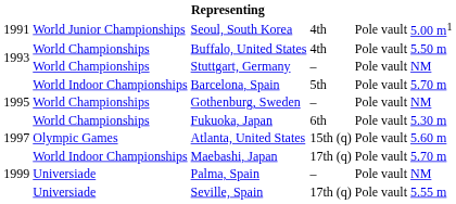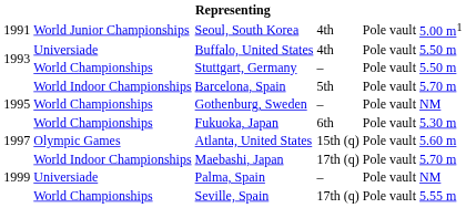 <table>
 <tr>
 <th colspan="6">Representing </th>
 </tr>
 <tr>
 <td>1991</td>
 <td><a href='#'>World Junior Championships</a></td>
 <td><a href='#'>Seoul, South Korea</a></td>
 <td>4th</td>
 <td>Pole vault</td>
 <td><a href='#'>5.00 m</a><sup>1</sup></td>
 </tr>
 <tr>
 <td rowspan=2>1993</td>
-<td><a href='#'>World Championships</a></td>
+<td><a href='#'>Universiade</a></td>
 <td><a href='#'>Buffalo, United States</a></td>
 <td>4th</td>
 <td>Pole vault</td>
 <td><a href='#'>5.50 m</a></td>
 </tr>
 <tr>
 <td><a href='#'>World Championships</a></td>
 <td><a href='#'>Stuttgart, Germany</a></td>
 <td>–</td>
 <td>Pole vault</td>
-<td><a href='#'>NM</a></td>
+<td><a href='#'>5.50 m</a></td>
 </tr>
 <tr>
 <td rowspan=3>1995</td>
 <td><a href='#'>World Indoor Championships</a></td>
 <td><a href='#'>Barcelona, Spain</a></td>
 <td>5th</td>
 <td>Pole vault</td>
 <td><a href='#'>5.70 m</a></td>
 </tr>
 <tr>
 <td><a href='#'>World Championships</a></td>
 <td><a href='#'>Gothenburg, Sweden</a></td>
 <td>–</td>
 <td>Pole vault</td>
 <td><a href='#'>NM</a></td>
 </tr>
 <tr>
 <td><a href='#'>World Championships</a></td>
 <td><a href='#'>Fukuoka, Japan</a></td>
 <td>6th</td>
 <td>Pole vault</td>
 <td><a href='#'>5.30 m</a></td>
 </tr>
 <tr>
 <td>1997</td>
 <td><a href='#'>Olympic Games</a></td>
 <td><a href='#'>Atlanta, United States</a></td>
 <td>15th (q)</td>
 <td>Pole vault</td>
 <td><a href='#'>5.60 m</a></td>
 </tr>
 <tr>
 <td rowspan=3>1999</td>
 <td><a href='#'>World Indoor Championships</a></td>
 <td><a href='#'>Maebashi, Japan</a></td>
 <td>17th (q)</td>
 <td>Pole vault</td>
 <td><a href='#'>5.70 m</a></td>
 </tr>
 <tr>
 <td><a href='#'>Universiade</a></td>
 <td><a href='#'>Palma, Spain</a></td>
 <td>–</td>
 <td>Pole vault</td>
 <td><a href='#'>NM</a></td>
 </tr>
 <tr>
-<td><a href='#'>Universiade</a></td>
+<td><a href='#'>World Championships</a></td>
 <td><a href='#'>Seville, Spain</a></td>
 <td>17th (q)</td>
 <td>Pole vault</td>
 <td><a href='#'>5.55 m</a></td>
 </tr>
 </table>
